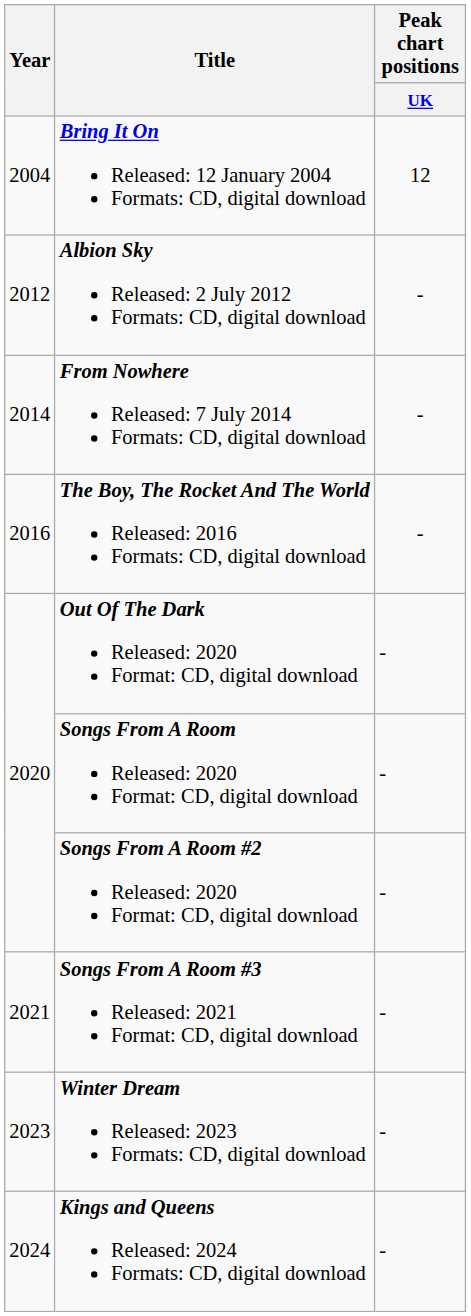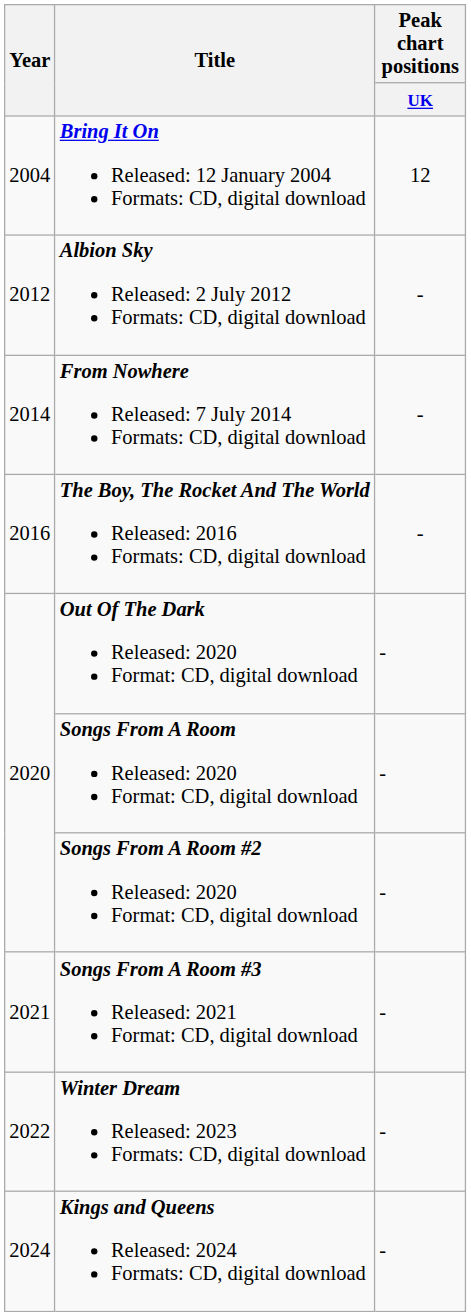 <table class="wikitable">
 <tr>
 <th rowspan="2" style="width:10px;">Year</th>
 <th rowspan="2">Title</th>
 <th>Peak chart positions</th>
 </tr>
 <tr>
 <th style="width:4em;"><small><a href='#'>UK</a></small></th>
 </tr>
 <tr>
 <td>2004</td>
 <td><strong><em><a href='#'>Bring It On</a></em></strong><br><ul><li>Released: 12 January 2004</li><li>Formats: CD, digital download</li></ul></td>
 <td style="text-align:center;">12</td>
 </tr>
 <tr>
 <td>2012</td>
 <td><strong><em>Albion Sky</em></strong><br><ul><li>Released: 2 July 2012</li><li>Formats: CD, digital download</li></ul></td>
 <td style="text-align:center;">-</td>
 </tr>
 <tr>
 <td>2014</td>
 <td><strong><em>From Nowhere</em></strong><br><ul><li>Released: 7 July 2014</li><li>Formats: CD, digital download</li></ul></td>
 <td style="text-align:center;">-</td>
 </tr>
 <tr>
 <td>2016</td>
 <td><strong><em>The Boy, The Rocket And The World</em></strong><br><ul><li>Released: 2016</li><li>Formats: CD, digital download</li></ul></td>
 <td style="text-align:center;">-</td>
 </tr>
 <tr>
 <td rowspan="3">2020</td>
 <td><strong><em>Out Of The Dark</em></strong><br><ul><li>Released: 2020</li><li>Format: CD, digital download</li></ul></td>
 <td>-</td>
 </tr>
 <tr>
 <td><strong><em>Songs From A Room</em></strong><br><ul><li>Released: 2020</li><li>Format: CD, digital download</li></ul></td>
 <td>-</td>
 </tr>
 <tr>
 <td><strong><em>Songs From A Room #2</em></strong><br><ul><li>Released: 2020</li><li>Format: CD, digital download</li></ul></td>
 <td>-</td>
 </tr>
 <tr>
 <td>2021</td>
 <td><strong><em>Songs From A Room #3</em></strong><br><ul><li>Released: 2021</li><li>Format: CD, digital download</li></ul></td>
 <td>-</td>
 </tr>
 <tr>
-<td>2023</td>
+<td>2022</td>
 <td><strong><em>Winter Dream</em></strong><br><ul><li>Released: 2023</li><li>Formats: CD, digital download</li></ul></td>
 <td>-</td>
 </tr>
 <tr>
 <td>2024</td>
 <td><strong><em>Kings and Queens</em></strong><br><ul><li>Released: 2024</li><li>Formats: CD, digital download</li></ul></td>
 <td>-</td>
 </tr>
 </table>
